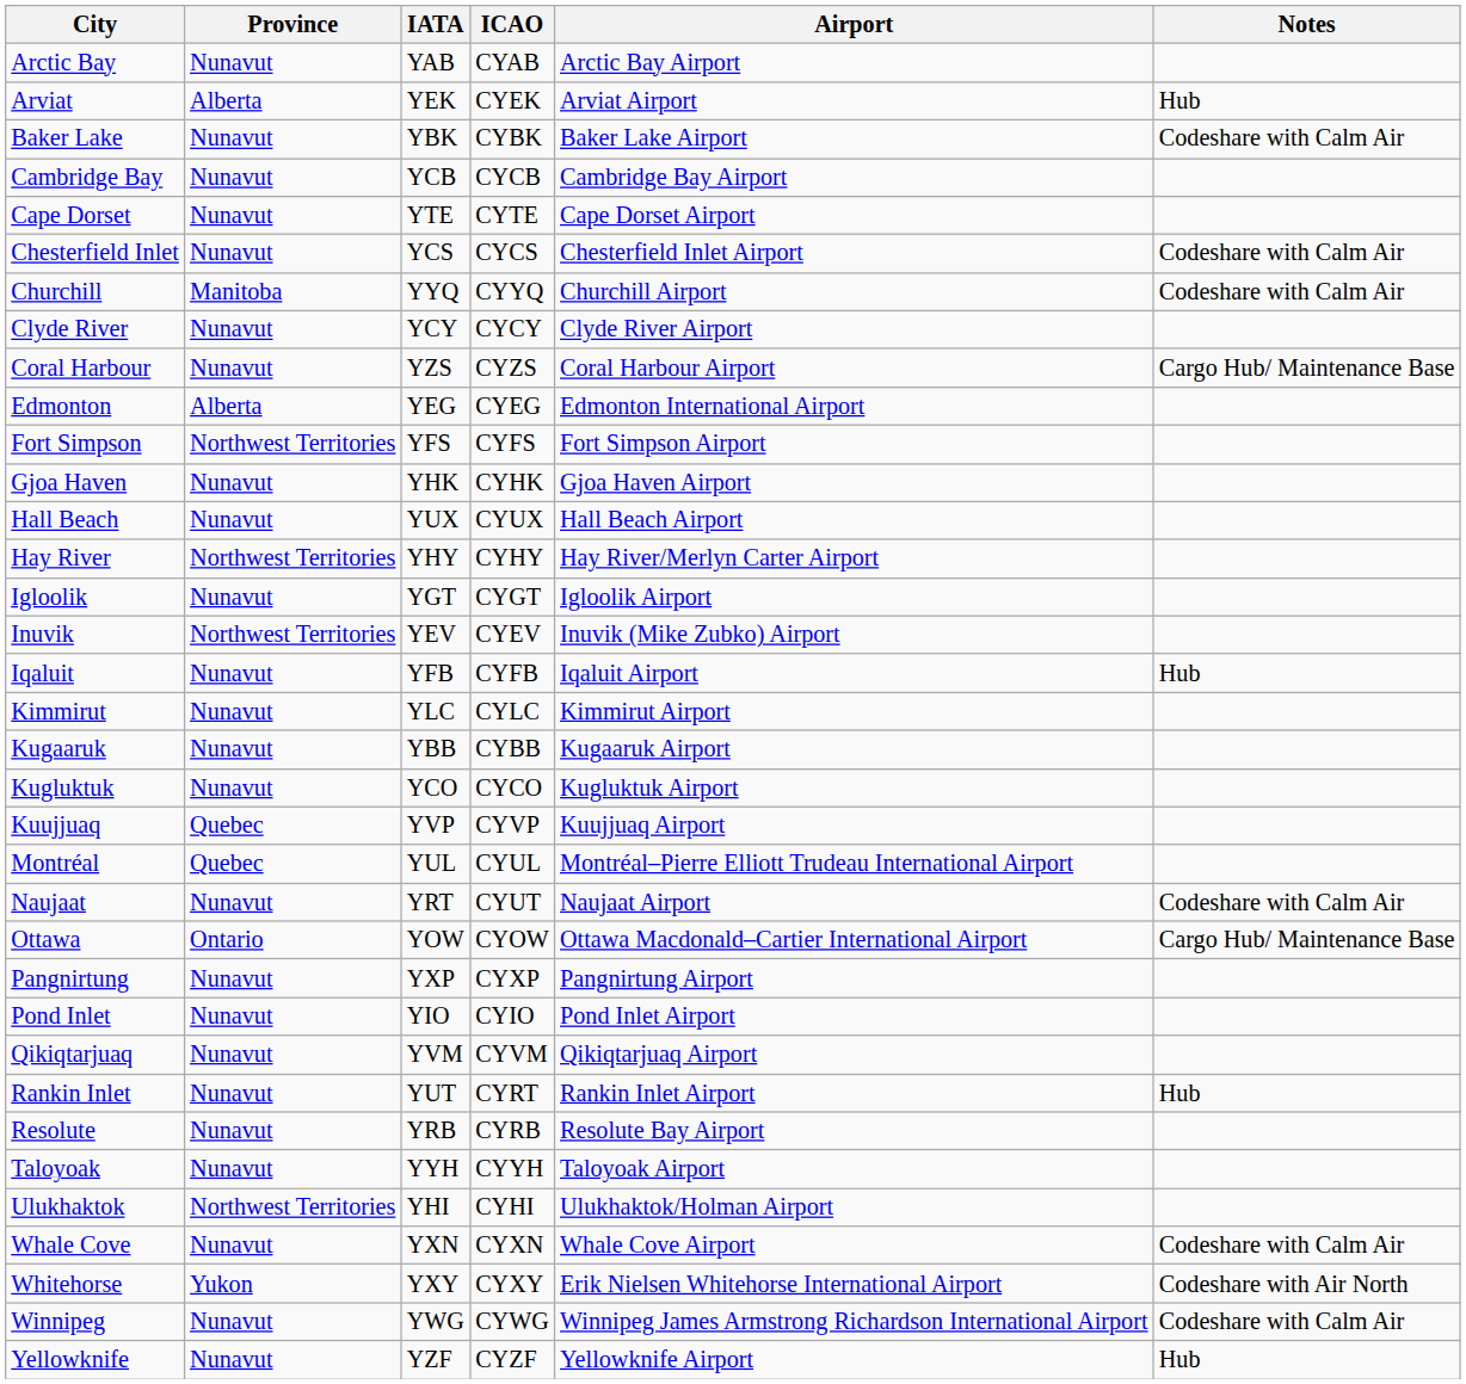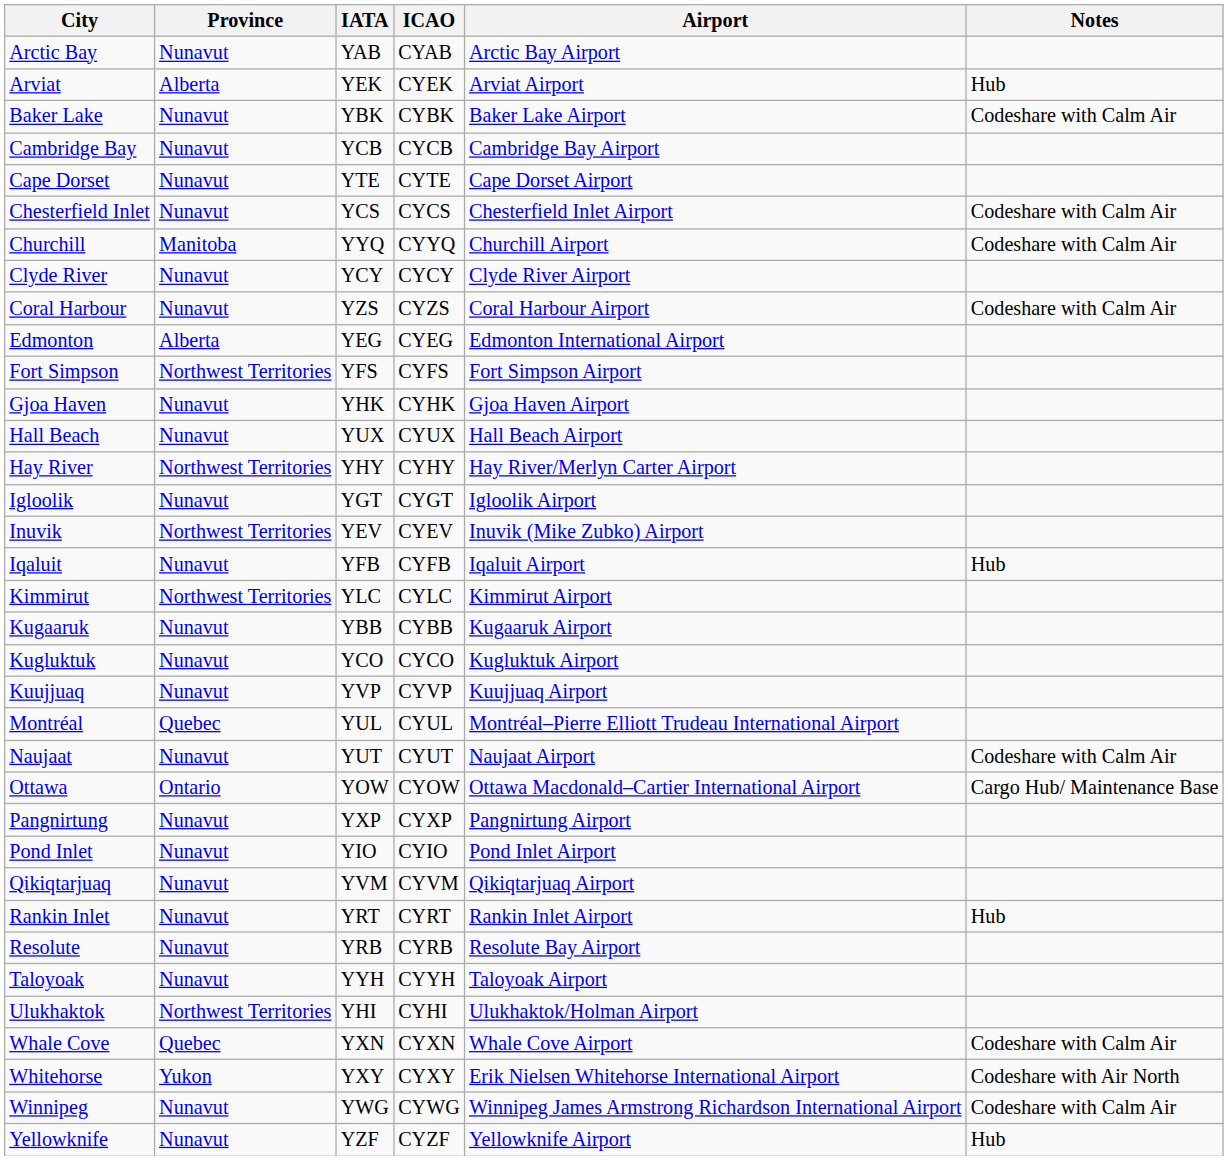 <table class="wikitable">
 <tr>
 <th>City</th>
 <th>Province</th>
 <th>IATA</th>
 <th>ICAO</th>
 <th>Airport</th>
 <th>Notes</th>
 </tr>
 <tr>
 <td><a href='#'>Arctic Bay</a></td>
 <td><a href='#'>Nunavut</a></td>
 <td>YAB</td>
 <td>CYAB</td>
 <td><a href='#'>Arctic Bay Airport</a></td>
 <td></td>
 </tr>
 <tr>
 <td><a href='#'>Arviat</a></td>
 <td><a href='#'>Alberta</a></td>
 <td>YEK</td>
 <td>CYEK</td>
 <td><a href='#'>Arviat Airport</a></td>
 <td>Hub</td>
 </tr>
 <tr>
 <td><a href='#'>Baker Lake</a></td>
 <td><a href='#'>Nunavut</a></td>
 <td>YBK</td>
 <td>CYBK</td>
 <td><a href='#'>Baker Lake Airport</a></td>
 <td>Codeshare with Calm Air</td>
 </tr>
 <tr>
 <td><a href='#'>Cambridge Bay</a></td>
 <td><a href='#'>Nunavut</a></td>
 <td>YCB</td>
 <td>CYCB</td>
 <td><a href='#'>Cambridge Bay Airport</a></td>
 <td></td>
 </tr>
 <tr>
 <td><a href='#'>Cape Dorset</a></td>
 <td><a href='#'>Nunavut</a></td>
 <td>YTE</td>
 <td>CYTE</td>
 <td><a href='#'>Cape Dorset Airport</a></td>
 <td></td>
 </tr>
 <tr>
 <td><a href='#'>Chesterfield Inlet</a></td>
 <td><a href='#'>Nunavut</a></td>
 <td>YCS</td>
 <td>CYCS</td>
 <td><a href='#'>Chesterfield Inlet Airport</a></td>
 <td>Codeshare with Calm Air</td>
 </tr>
 <tr>
 <td><a href='#'>Churchill</a></td>
 <td><a href='#'>Manitoba</a></td>
 <td>YYQ</td>
 <td>CYYQ</td>
 <td><a href='#'>Churchill Airport</a></td>
 <td>Codeshare with Calm Air</td>
 </tr>
 <tr>
 <td><a href='#'>Clyde River</a></td>
 <td><a href='#'>Nunavut</a></td>
 <td>YCY</td>
 <td>CYCY</td>
 <td><a href='#'>Clyde River Airport</a></td>
 <td></td>
 </tr>
 <tr>
 <td><a href='#'>Coral Harbour</a></td>
 <td><a href='#'>Nunavut</a></td>
 <td>YZS</td>
 <td>CYZS</td>
 <td><a href='#'>Coral Harbour Airport</a></td>
-<td>Cargo Hub/ Maintenance Base</td>
+<td>Codeshare with Calm Air</td>
 </tr>
 <tr>
 <td><a href='#'>Edmonton</a></td>
 <td><a href='#'>Alberta</a></td>
 <td>YEG</td>
 <td>CYEG</td>
 <td><a href='#'>Edmonton International Airport</a></td>
 <td></td>
 </tr>
 <tr>
 <td><a href='#'>Fort Simpson</a></td>
 <td><a href='#'>Northwest Territories</a></td>
 <td>YFS</td>
 <td>CYFS</td>
 <td><a href='#'>Fort Simpson Airport</a></td>
 <td></td>
 </tr>
 <tr>
 <td><a href='#'>Gjoa Haven</a></td>
 <td><a href='#'>Nunavut</a></td>
 <td>YHK</td>
 <td>CYHK</td>
 <td><a href='#'>Gjoa Haven Airport</a></td>
 <td></td>
 </tr>
 <tr>
 <td><a href='#'>Hall Beach</a></td>
 <td><a href='#'>Nunavut</a></td>
 <td>YUX</td>
 <td>CYUX</td>
 <td><a href='#'>Hall Beach Airport</a></td>
 <td></td>
 </tr>
 <tr>
 <td><a href='#'>Hay River</a></td>
 <td><a href='#'>Northwest Territories</a></td>
 <td>YHY</td>
 <td>CYHY</td>
 <td><a href='#'>Hay River/Merlyn Carter Airport</a></td>
 <td></td>
 </tr>
 <tr>
 <td><a href='#'>Igloolik</a></td>
 <td><a href='#'>Nunavut</a></td>
 <td>YGT</td>
 <td>CYGT</td>
 <td><a href='#'>Igloolik Airport</a></td>
 <td></td>
 </tr>
 <tr>
 <td><a href='#'>Inuvik</a></td>
 <td><a href='#'>Northwest Territories</a></td>
 <td>YEV</td>
 <td>CYEV</td>
 <td><a href='#'>Inuvik (Mike Zubko) Airport</a></td>
 <td></td>
 </tr>
 <tr>
 <td><a href='#'>Iqaluit</a></td>
 <td><a href='#'>Nunavut</a></td>
 <td>YFB</td>
 <td>CYFB</td>
 <td><a href='#'>Iqaluit Airport</a></td>
 <td>Hub</td>
 </tr>
 <tr>
 <td><a href='#'>Kimmirut</a></td>
-<td><a href='#'>Nunavut</a></td>
+<td><a href='#'>Northwest Territories</a></td>
 <td>YLC</td>
 <td>CYLC</td>
 <td><a href='#'>Kimmirut Airport</a></td>
 <td></td>
 </tr>
 <tr>
 <td><a href='#'>Kugaaruk</a></td>
 <td><a href='#'>Nunavut</a></td>
 <td>YBB</td>
 <td>CYBB</td>
 <td><a href='#'>Kugaaruk Airport</a></td>
 <td></td>
 </tr>
 <tr>
 <td><a href='#'>Kugluktuk</a></td>
 <td><a href='#'>Nunavut</a></td>
 <td>YCO</td>
 <td>CYCO</td>
 <td><a href='#'>Kugluktuk Airport</a></td>
 <td></td>
 </tr>
 <tr>
 <td><a href='#'>Kuujjuaq</a></td>
-<td><a href='#'>Quebec</a></td>
+<td><a href='#'>Nunavut</a></td>
 <td>YVP</td>
 <td>CYVP</td>
 <td><a href='#'>Kuujjuaq Airport</a></td>
 <td></td>
 </tr>
 <tr>
 <td><a href='#'>Montréal</a></td>
 <td><a href='#'>Quebec</a></td>
 <td>YUL</td>
 <td>CYUL</td>
 <td><a href='#'>Montréal–Pierre Elliott Trudeau International Airport</a></td>
 <td></td>
 </tr>
 <tr>
 <td><a href='#'>Naujaat</a></td>
 <td><a href='#'>Nunavut</a></td>
-<td>YRT</td>
+<td>YUT</td>
 <td>CYUT</td>
 <td><a href='#'>Naujaat Airport</a></td>
 <td>Codeshare with Calm Air</td>
 </tr>
 <tr>
 <td><a href='#'>Ottawa</a></td>
 <td><a href='#'>Ontario</a></td>
 <td>YOW</td>
 <td>CYOW</td>
 <td><a href='#'>Ottawa Macdonald–Cartier International Airport</a></td>
 <td>Cargo Hub/ Maintenance Base</td>
 </tr>
 <tr>
 <td><a href='#'>Pangnirtung</a></td>
 <td><a href='#'>Nunavut</a></td>
 <td>YXP</td>
 <td>CYXP</td>
 <td><a href='#'>Pangnirtung Airport</a></td>
 <td></td>
 </tr>
 <tr>
 <td><a href='#'>Pond Inlet</a></td>
 <td><a href='#'>Nunavut</a></td>
 <td>YIO</td>
 <td>CYIO</td>
 <td><a href='#'>Pond Inlet Airport</a></td>
 <td></td>
 </tr>
 <tr>
 <td><a href='#'>Qikiqtarjuaq</a></td>
 <td><a href='#'>Nunavut</a></td>
 <td>YVM</td>
 <td>CYVM</td>
 <td><a href='#'>Qikiqtarjuaq Airport</a></td>
 <td></td>
 </tr>
 <tr>
 <td><a href='#'>Rankin Inlet</a></td>
 <td><a href='#'>Nunavut</a></td>
-<td>YUT</td>
+<td>YRT</td>
 <td>CYRT</td>
 <td><a href='#'>Rankin Inlet Airport</a></td>
 <td>Hub</td>
 </tr>
 <tr>
 <td><a href='#'>Resolute</a></td>
 <td><a href='#'>Nunavut</a></td>
 <td>YRB</td>
 <td>CYRB</td>
 <td><a href='#'>Resolute Bay Airport</a></td>
 <td></td>
 </tr>
 <tr>
 <td><a href='#'>Taloyoak</a></td>
 <td><a href='#'>Nunavut</a></td>
 <td>YYH</td>
 <td>CYYH</td>
 <td><a href='#'>Taloyoak Airport</a></td>
 <td></td>
 </tr>
 <tr>
 <td><a href='#'>Ulukhaktok</a></td>
 <td><a href='#'>Northwest Territories</a></td>
 <td>YHI</td>
 <td>CYHI</td>
 <td><a href='#'>Ulukhaktok/Holman Airport</a></td>
 <td></td>
 </tr>
 <tr>
 <td><a href='#'>Whale Cove</a></td>
-<td><a href='#'>Nunavut</a></td>
+<td><a href='#'>Quebec</a></td>
 <td>YXN</td>
 <td>CYXN</td>
 <td><a href='#'>Whale Cove Airport</a></td>
 <td>Codeshare with Calm Air</td>
 </tr>
 <tr>
 <td><a href='#'>Whitehorse</a></td>
 <td><a href='#'>Yukon</a></td>
 <td>YXY</td>
 <td>CYXY</td>
 <td><a href='#'>Erik Nielsen Whitehorse International Airport</a></td>
 <td>Codeshare with Air North</td>
 </tr>
 <tr>
 <td><a href='#'>Winnipeg</a></td>
 <td><a href='#'>Nunavut</a></td>
 <td>YWG</td>
 <td>CYWG</td>
 <td><a href='#'>Winnipeg James Armstrong Richardson International Airport</a></td>
 <td>Codeshare with Calm Air</td>
 </tr>
 <tr>
 <td><a href='#'>Yellowknife</a></td>
 <td><a href='#'>Nunavut</a></td>
 <td>YZF</td>
 <td>CYZF</td>
 <td><a href='#'>Yellowknife Airport</a></td>
 <td>Hub</td>
 </tr>
 </table>
